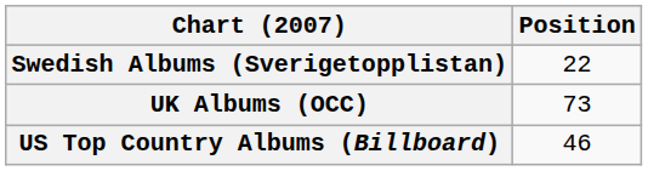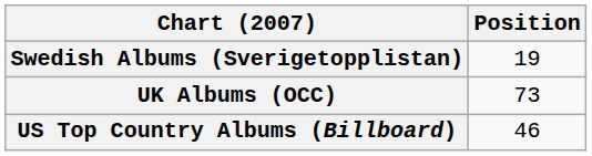 <table class="wikitable sortable plainrowheaders" style="text-align:center">
 <tr>
 <th scope="col">Chart (2007)</th>
 <th scope="col">Position</th>
 </tr>
 <tr>
 <th scope="row">Swedish Albums (Sverigetopplistan)</th>
-<td>22</td>
+<td>19</td>
 </tr>
 <tr>
 <th scope="row">UK Albums (OCC)</th>
 <td>73</td>
 </tr>
 <tr>
 <th scope="row">US Top Country Albums (<em>Billboard</em>)</th>
 <td>46</td>
 </tr>
 </table>
